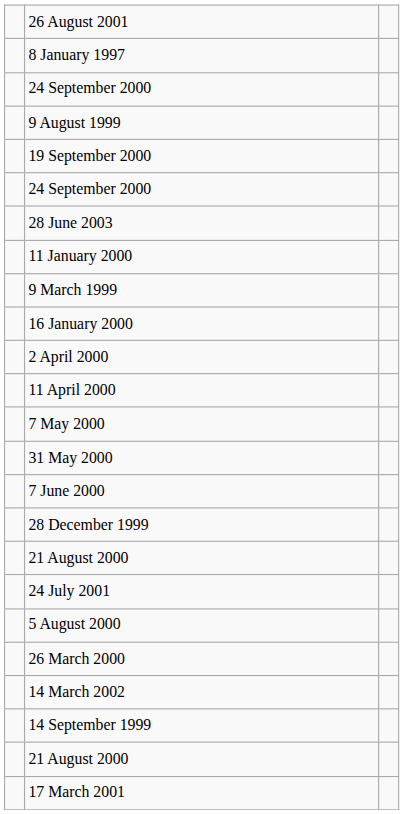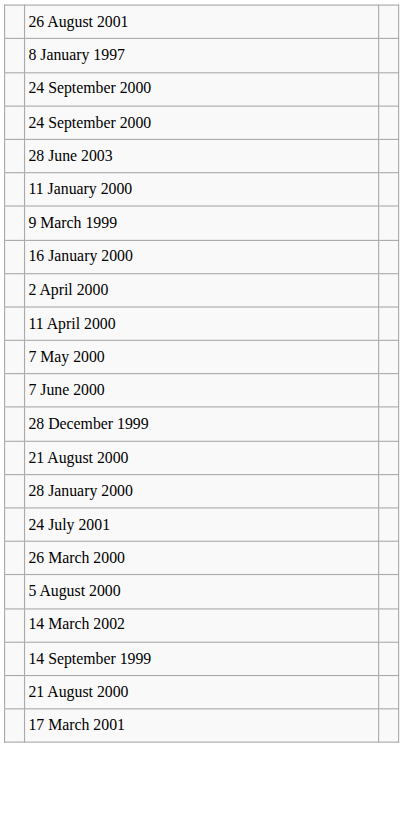 <table class="wikitable" style="font-size: 89%; float: left; width: 25em; margin-right: 1em; line-height: 1.65em">
 <tr>
 <td></td>
 <td>26 August 2001</td>
 <td></td>
 </tr>
 <tr>
 <td></td>
 <td>8 January 1997</td>
 <td></td>
 </tr>
 <tr>
 <td></td>
 <td>24 September 2000</td>
-<td></td>
-</tr>
-<tr>
-<td></td>
-<td>9 August 1999</td>
-<td></td>
-</tr>
-<tr>
-<td></td>
-<td>19 September 2000</td>
 <td></td>
 </tr>
 <tr>
 <td></td>
 <td>24 September 2000</td>
 <td></td>
 </tr>
 <tr>
 <td></td>
 <td>28 June 2003</td>
 <td></td>
 </tr>
 <tr>
 <td></td>
 <td>11 January 2000</td>
 <td></td>
 </tr>
 <tr>
 <td></td>
 <td>9 March 1999</td>
 <td></td>
 </tr>
 <tr>
 <td></td>
 <td>16 January 2000</td>
 <td></td>
 </tr>
 <tr>
 <td></td>
 <td>2 April 2000</td>
 <td></td>
 </tr>
 <tr>
 <td></td>
 <td>11 April 2000</td>
 <td></td>
 </tr>
 <tr>
 <td></td>
 <td>7 May 2000</td>
 <td></td>
 </tr>
 <tr>
 <td></td>
-<td>31 May 2000</td>
-<td></td>
-</tr>
-<tr>
-<td></td>
 <td>7 June 2000</td>
 <td></td>
 </tr>
 <tr>
 <td></td>
 <td>28 December 1999</td>
 <td></td>
 </tr>
 <tr>
 <td></td>
 <td>21 August 2000</td>
 <td></td>
 </tr>
 <tr>
 <td></td>
+<td>28 January 2000</td>
+<td></td>
+</tr>
+<tr>
+<td></td>
 <td>24 July 2001</td>
 <td></td>
 </tr>
 <tr>
 <td></td>
-<td>5 August 2000</td>
+<td>26 March 2000</td>
 <td></td>
 </tr>
 <tr>
 <td></td>
-<td>26 March 2000</td>
+<td>5 August 2000</td>
 <td></td>
 </tr>
 <tr>
 <td></td>
 <td>14 March 2002</td>
 <td></td>
 </tr>
 <tr>
 <td></td>
 <td>14 September 1999</td>
 <td></td>
 </tr>
 <tr>
 <td></td>
 <td>21 August 2000</td>
 <td></td>
 </tr>
 <tr>
 <td></td>
 <td>17 March 2001</td>
 <td></td>
 </tr>
 </table>
